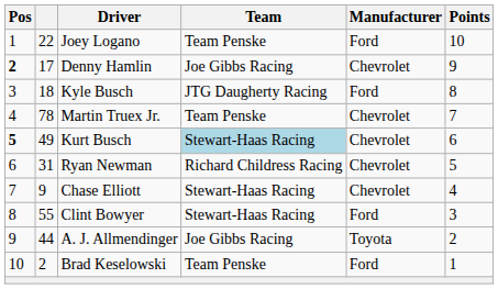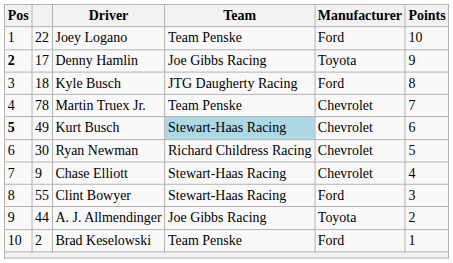 <table class="wikitable" style="font-size:98%">
 <tr>
 <th>Pos</th>
 <th></th>
 <th>Driver</th>
 <th>Team</th>
 <th>Manufacturer</th>
 <th>Points</th>
 </tr>
 <tr>
 <td>1</td>
 <td>22</td>
 <td>Joey Logano</td>
 <td>Team Penske</td>
 <td>Ford</td>
 <td>10</td>
 </tr>
 <tr>
 <td><strong>2</strong></td>
 <td>17</td>
 <td>Denny Hamlin</td>
 <td>Joe Gibbs Racing</td>
-<td>Chevrolet</td>
+<td>Toyota</td>
 <td>9</td>
 </tr>
 <tr>
 <td>3</td>
 <td>18</td>
 <td>Kyle Busch</td>
 <td>JTG Daugherty Racing</td>
 <td>Ford</td>
 <td>8</td>
 </tr>
 <tr>
 <td>4</td>
 <td>78</td>
 <td>Martin Truex Jr.</td>
 <td>Team Penske</td>
 <td>Chevrolet</td>
 <td>7</td>
 </tr>
 <tr>
 <td><strong>5</strong></td>
 <td>49</td>
 <td>Kurt Busch</td>
 <td style="background: lightblue;">Stewart-Haas Racing</td>
 <td>Chevrolet</td>
 <td>6</td>
 </tr>
 <tr>
 <td>6</td>
-<td>31</td>
+<td>30</td>
 <td>Ryan Newman</td>
 <td>Richard Childress Racing</td>
 <td>Chevrolet</td>
 <td>5</td>
 </tr>
 <tr>
 <td>7</td>
 <td>9</td>
 <td>Chase Elliott</td>
 <td>Stewart-Haas Racing</td>
 <td>Chevrolet</td>
 <td>4</td>
 </tr>
 <tr>
 <td>8</td>
 <td>55</td>
 <td>Clint Bowyer</td>
 <td>Stewart-Haas Racing</td>
 <td>Ford</td>
 <td>3</td>
 </tr>
 <tr>
 <td>9</td>
 <td>44</td>
 <td>A. J. Allmendinger</td>
 <td>Joe Gibbs Racing</td>
 <td>Toyota</td>
 <td>2</td>
 </tr>
 <tr>
 <td>10</td>
 <td>2</td>
 <td>Brad Keselowski</td>
 <td>Team Penske</td>
 <td>Ford</td>
 <td>1</td>
 </tr>
 <tr>
 <th colspan="6"></th>
 </tr>
 </table>
